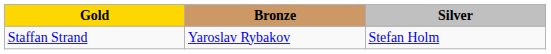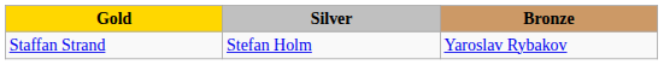 <table class="wikitable" style="text-align:left">
 <tr align="center">
 <td width=200 bgcolor=gold><strong>Gold</strong></td>
+<td width=200 bgcolor=silver><strong>Silver</strong></td>
 <td width=200 bgcolor=CC9966><strong>Bronze</strong></td>
-<td width=200 bgcolor=silver><strong>Silver</strong></td>
 </tr>
 <tr>
 <td><a href='#'>Staffan Strand</a><br><em></em></td>
+<td><a href='#'>Stefan Holm</a><br><em></em></td>
 <td><a href='#'>Yaroslav Rybakov</a><br><em></em></td>
-<td><a href='#'>Stefan Holm</a><br><em></em></td>
 </tr>
 </table>
